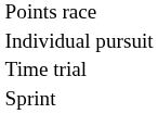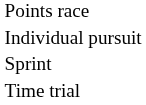 <table>
 <tr>
 <td>Points race<br></td>
 <td></td>
 <td></td>
 <td></td>
 </tr>
 <tr>
 <td>Individual pursuit<br></td>
 <td></td>
 <td></td>
 <td></td>
 </tr>
 <tr>
+<td>Sprint<br></td>
+<td></td>
+<td></td>
+<td></td>
+</tr>
+<tr>
 <td>Time trial<br></td>
 <td></td>
 <td></td>
 <td></td>
 </tr>
-<tr>
-<td>Sprint<br></td>
-<td></td>
-<td></td>
-<td></td>
-</tr>
 </table>
